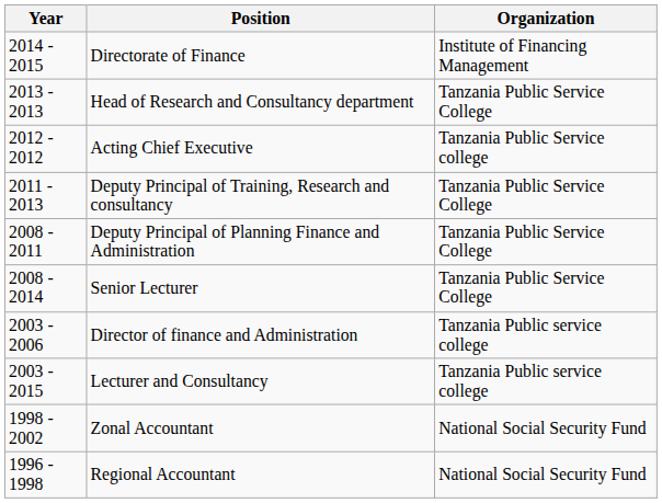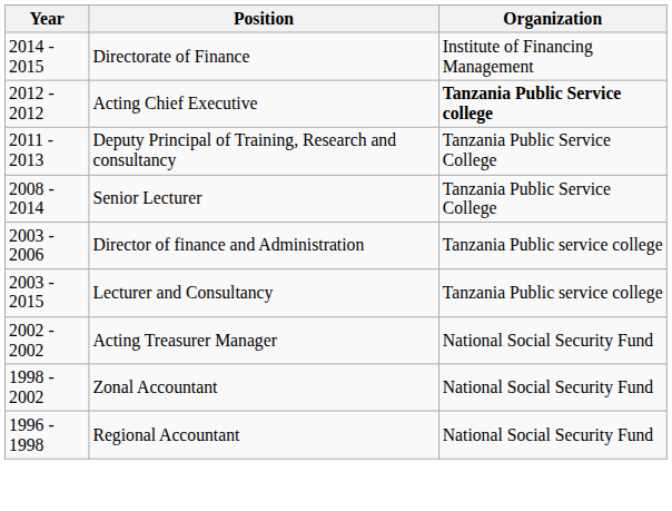 <table class="wikitable sortable">
 <tr>
 <th>Year</th>
 <th>Position</th>
 <th>Organization</th>
 </tr>
 <tr>
 <td>2014 - 2015</td>
 <td>Directorate of Finance</td>
 <td>Institute of Financing Management</td>
 </tr>
 <tr>
-<td>2013 - 2013</td>
-<td>Head of Research and Consultancy department</td>
-<td>Tanzania Public Service College</td>
-</tr>
-<tr>
 <td>2012 - 2012</td>
 <td>Acting Chief Executive</td>
-<td>Tanzania Public Service college</td>
+<td><strong>Tanzania Public Service college</strong></td>
 </tr>
 <tr>
 <td>2011 - 2013</td>
 <td>Deputy Principal of Training, Research and consultancy</td>
-<td>Tanzania Public Service College</td>
-</tr>
-<tr>
-<td>2008 - 2011</td>
-<td>Deputy Principal of Planning Finance and Administration</td>
 <td>Tanzania Public Service College</td>
 </tr>
 <tr>
 <td>2008 - 2014</td>
 <td>Senior Lecturer</td>
 <td>Tanzania Public Service College</td>
 </tr>
 <tr>
 <td>2003 - 2006</td>
 <td>Director of finance and Administration</td>
 <td>Tanzania Public service college</td>
 </tr>
 <tr>
 <td>2003 - 2015</td>
 <td>Lecturer and Consultancy</td>
 <td>Tanzania Public service college</td>
 </tr>
 <tr>
+<td>2002 - 2002</td>
+<td>Acting Treasurer Manager</td>
+<td>National Social Security Fund</td>
+</tr>
+<tr>
 <td>1998 - 2002</td>
 <td>Zonal Accountant</td>
 <td>National Social Security Fund</td>
 </tr>
 <tr>
 <td>1996 - 1998</td>
 <td>Regional Accountant</td>
 <td>National Social Security Fund</td>
 </tr>
 </table>
